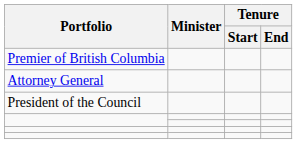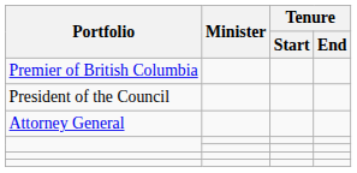 <table class="wikitable sortable">
 <tr>
 <th colspan="1" rowspan="2">Portfolio</th>
 <th rowspan="2">Minister</th>
 <th colspan="2">Tenure</th>
 </tr>
 <tr>
 <th>Start</th>
 <th>End</th>
 </tr>
 <tr>
 <td><a href='#'>Premier of British Columbia</a></td>
 <td></td>
 <td></td>
 <td></td>
 </tr>
 <tr>
-<td><a href='#'>Attorney General</a></td>
+<td>President of the Council</td>
 <td></td>
 <td></td>
 <td></td>
 </tr>
 <tr>
-<td>President of the Council</td>
+<td><a href='#'>Attorney General</a></td>
 <td></td>
 <td></td>
 <td></td>
 </tr>
 <tr>
 <td rowspan="2"></td>
 <td></td>
 <td></td>
 <td></td>
 </tr>
 <tr>
 <td></td>
 <td></td>
 <td></td>
 </tr>
 <tr>
 <td></td>
 <td></td>
 <td></td>
 <td></td>
 </tr>
 <tr>
 <td></td>
 <td></td>
 <td></td>
 <td></td>
 </tr>
 </table>
